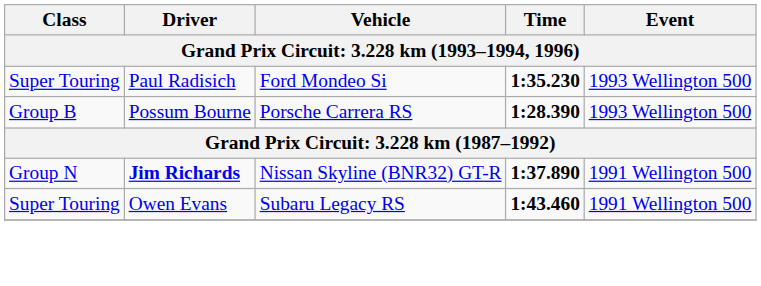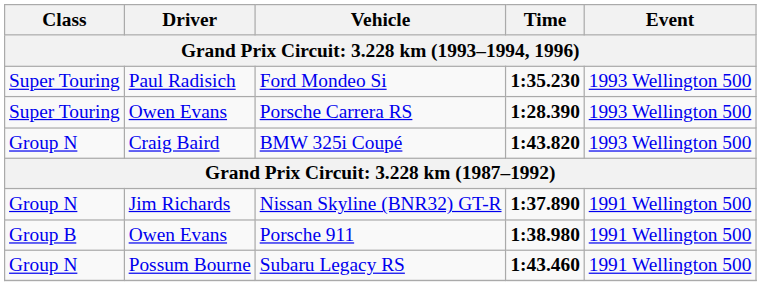 <table class="wikitable">
 <tr>
 <th>Class</th>
 <th>Driver</th>
 <th>Vehicle</th>
 <th>Time</th>
 <th>Event</th>
 </tr>
 <tr>
 <th colspan=5>Grand Prix Circuit: 3.228 km (1993–1994, 1996)</th>
 </tr>
 <tr>
 <td><a href='#'>Super Touring</a></td>
 <td> <a href='#'>Paul Radisich</a></td>
 <td><a href='#'>Ford Mondeo Si</a></td>
 <td><strong>1:35.230</strong></td>
 <td><a href='#'>1993 Wellington 500</a></td>
 </tr>
 <tr>
-<td><a href='#'>Group B</a></td>
-<td> <a href='#'>Possum Bourne</a></td>
+<td><a href='#'>Super Touring</a></td>
+<td> <a href='#'>Owen Evans</a></td>
 <td><a href='#'>Porsche Carrera RS</a></td>
 <td><strong>1:28.390</strong></td>
+<td><a href='#'>1993 Wellington 500</a></td>
+</tr>
+<tr>
+<td><a href='#'>Group N</a></td>
+<td> <a href='#'>Craig Baird</a></td>
+<td><a href='#'>BMW 325i Coupé</a></td>
+<td><strong>1:43.820</strong></td>
 <td><a href='#'>1993 Wellington 500</a></td>
 </tr>
 <tr>
 <th colspan=5>Grand Prix Circuit: 3.228 km (1987–1992)</th>
 </tr>
 <tr>
 <td><a href='#'>Group N</a></td>
-<td><strong> <a href='#'>Jim Richards</a></strong></td>
+<td> <a href='#'>Jim Richards</a></td>
 <td><a href='#'>Nissan Skyline (BNR32) GT-R</a></td>
 <td><strong>1:37.890</strong></td>
 <td><a href='#'>1991 Wellington 500</a></td>
 </tr>
 <tr>
-<td><a href='#'>Super Touring</a></td>
+<td><a href='#'>Group B</a></td>
 <td> <a href='#'>Owen Evans</a></td>
+<td><a href='#'>Porsche 911</a></td>
+<td><strong>1:38.980</strong></td>
+<td><a href='#'>1991 Wellington 500</a></td>
+</tr>
+<tr>
+<td><a href='#'>Group N</a></td>
+<td> <a href='#'>Possum Bourne</a></td>
 <td><a href='#'>Subaru Legacy RS</a></td>
 <td><strong>1:43.460</strong></td>
 <td><a href='#'>1991 Wellington 500</a></td>
 </tr>
 <tr>
 </tr>
 </table>
